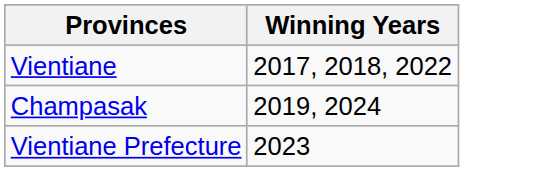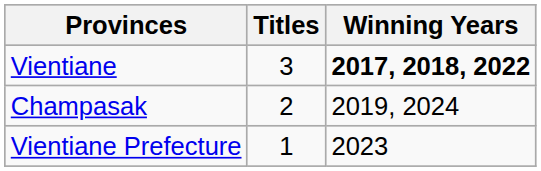 <table class="wikitable" style="font-size: 95%;">
 <tr>
 <th bgcolor="#efefef">Provinces</th>
+<th bgcolor="#efefef">Titles</th>
 <th bgcolor="#efefef">Winning Years</th>
 </tr>
 <tr>
 <td><a href='#'>Vientiane</a></td>
-<td>2017, 2018, 2022</td>
+<td rowspan="1" align="center">3</td>
+<td><strong>2017, 2018, 2022</strong></td>
 </tr>
 <tr>
 <td><a href='#'>Champasak</a></td>
+<td rowspan="1" align="center">2</td>
 <td>2019, 2024</td>
 </tr>
 <tr>
 <td><a href='#'>Vientiane Prefecture</a></td>
+<td rowspan="1" align="center">1</td>
 <td>2023</td>
 </tr>
 </table>
